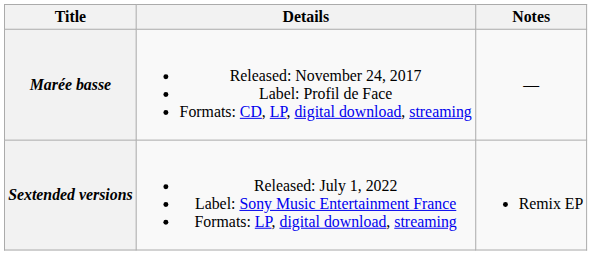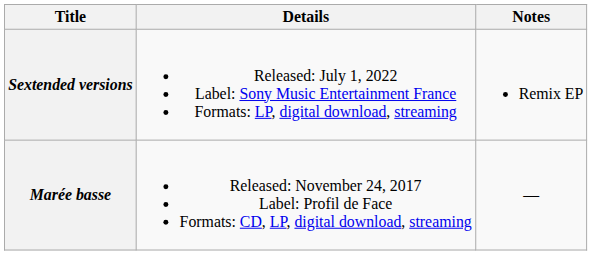 <table class="wikitable plainrowheaders" style="text-align:center">
 <tr>
 <th scope="col">Title</th>
 <th scope="col">Details</th>
 <th><strong>Notes</strong></th>
 </tr>
 <tr>
+<th><em>Sextended versions</em></th>
+<td><br><ul><li>Released: July 1, 2022</li><li>Label: <a href='#'>Sony Music Entertainment France</a></li><li>Formats: <a href='#'>LP</a>, <a href='#'>digital download</a>, <a href='#'>streaming</a></li></ul></td>
+<td><br><ul><li>Remix EP</li></ul></td>
+</tr>
+<tr>
 <th scope="row"><strong><em>Marée basse</em></strong></th>
 <td><br><ul><li>Released: November 24, 2017</li><li>Label: Profil de Face</li><li>Formats: <a href='#'>CD</a>, <a href='#'>LP</a>, <a href='#'>digital download</a>, <a href='#'>streaming</a></li></ul></td>
 <td>—</td>
 </tr>
-<tr>
-<th><em>Sextended versions</em></th>
-<td><br><ul><li>Released: July 1, 2022</li><li>Label: <a href='#'>Sony Music Entertainment France</a></li><li>Formats: <a href='#'>LP</a>, <a href='#'>digital download</a>, <a href='#'>streaming</a></li></ul></td>
-<td><br><ul><li>Remix EP</li></ul></td>
-</tr>
 </table>
